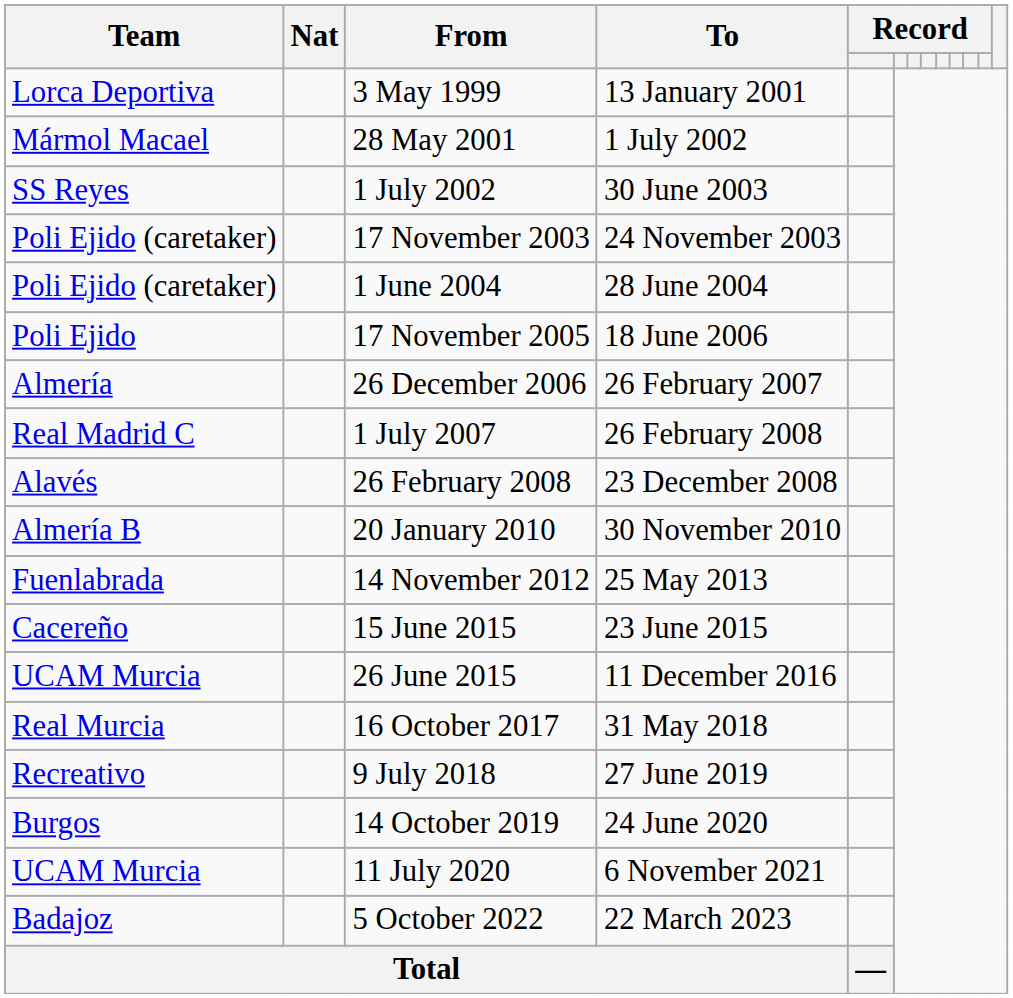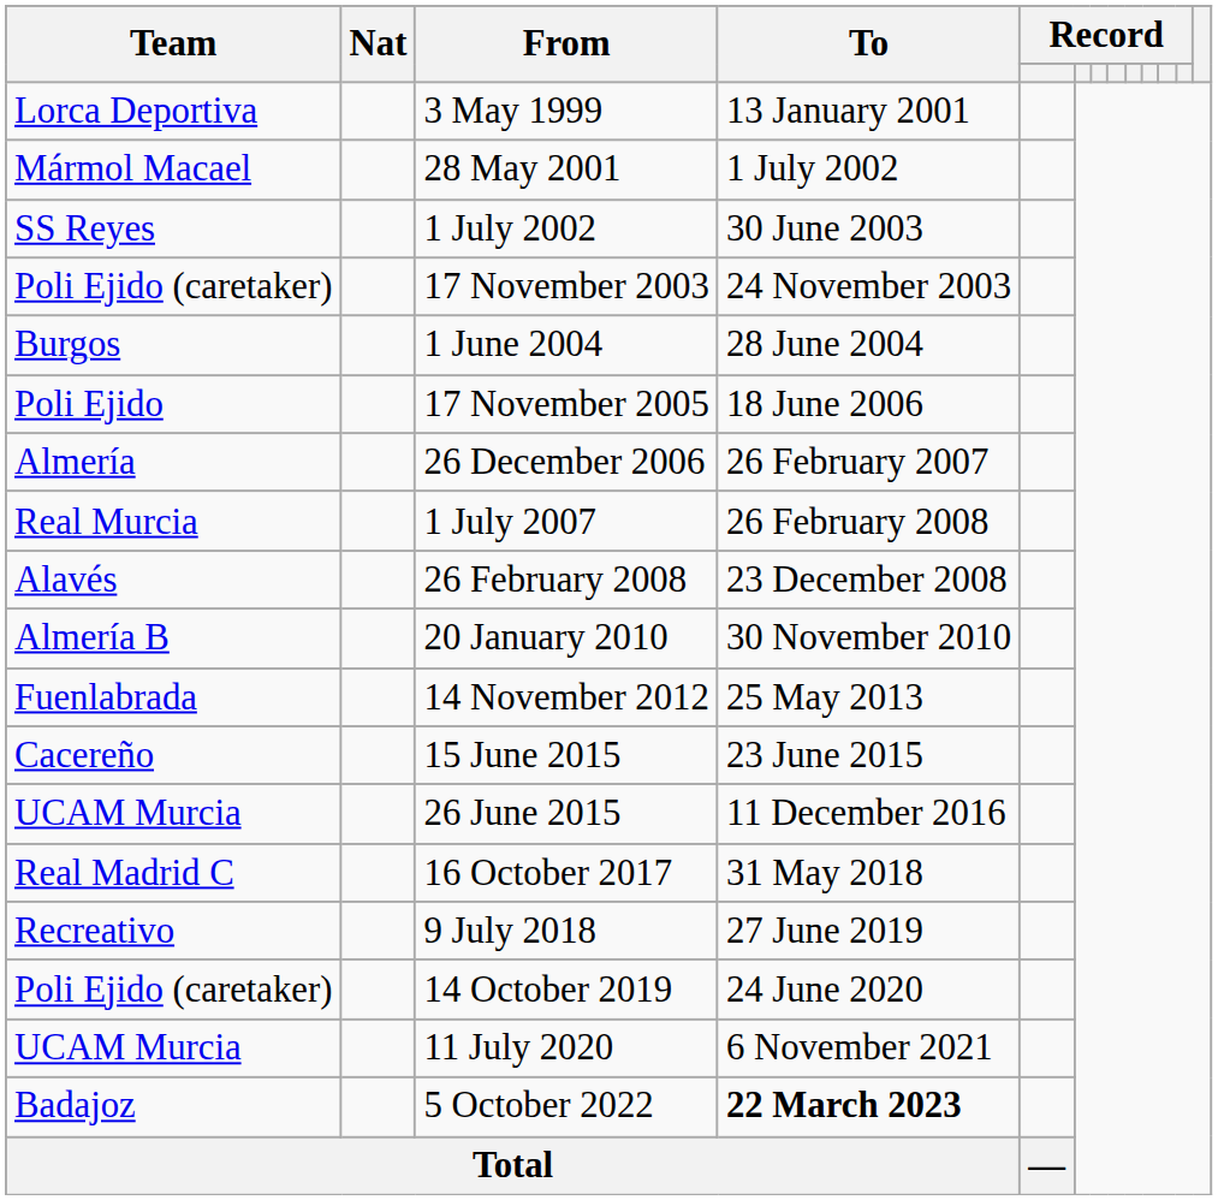 <table class="wikitable" style="text-align: center">
 <tr>
 <th rowspan="2">Team</th>
 <th rowspan="2">Nat</th>
 <th rowspan="2">From</th>
 <th rowspan="2">To</th>
 <th colspan="8">Record</th>
 <th rowspan=2></th>
 </tr>
 <tr>
 <th></th>
 <th></th>
 <th></th>
 <th></th>
 <th></th>
 <th></th>
 <th></th>
 <th></th>
 </tr>
 <tr>
 <td align=left><a href='#'>Lorca Deportiva</a></td>
 <td></td>
 <td align=left>3 May 1999</td>
 <td align=left>13 January 2001<br></td>
 <td></td>
 </tr>
 <tr>
 <td align=left><a href='#'>Mármol Macael</a></td>
 <td></td>
 <td align=left>28 May 2001</td>
 <td align=left>1 July 2002<br></td>
 <td></td>
 </tr>
 <tr>
 <td align=left><a href='#'>SS Reyes</a></td>
 <td></td>
 <td align=left>1 July 2002</td>
 <td align=left>30 June 2003<br></td>
 <td></td>
 </tr>
 <tr>
 <td align=left><a href='#'>Poli Ejido</a> (caretaker)</td>
 <td></td>
 <td align=left>17 November 2003</td>
 <td align=left>24 November 2003<br></td>
 <td></td>
 </tr>
 <tr>
-<td align=left><a href='#'>Poli Ejido</a> (caretaker)</td>
+<td align=left><a href='#'>Burgos</a></td>
 <td></td>
 <td align=left>1 June 2004</td>
 <td align=left>28 June 2004<br></td>
 <td></td>
 </tr>
 <tr>
 <td align=left><a href='#'>Poli Ejido</a></td>
 <td></td>
 <td align=left>17 November 2005</td>
 <td align=left>18 June 2006<br></td>
 <td></td>
 </tr>
 <tr>
 <td align=left><a href='#'>Almería</a></td>
 <td></td>
 <td align=left>26 December 2006</td>
 <td align=left>26 February 2007<br></td>
 <td></td>
 </tr>
 <tr>
-<td align=left><a href='#'>Real Madrid C</a></td>
+<td align=left><a href='#'>Real Murcia</a></td>
 <td></td>
 <td align=left>1 July 2007</td>
 <td align=left>26 February 2008<br></td>
 <td></td>
 </tr>
 <tr>
 <td align=left><a href='#'>Alavés</a></td>
 <td></td>
 <td align=left>26 February 2008</td>
 <td align=left>23 December 2008<br></td>
 <td></td>
 </tr>
 <tr>
 <td align=left><a href='#'>Almería B</a></td>
 <td></td>
 <td align=left>20 January 2010</td>
 <td align=left>30 November 2010<br></td>
 <td></td>
 </tr>
 <tr>
 <td align=left><a href='#'>Fuenlabrada</a></td>
 <td></td>
 <td align=left>14 November 2012</td>
 <td align=left>25 May 2013<br></td>
 <td></td>
 </tr>
 <tr>
 <td align=left><a href='#'>Cacereño</a></td>
 <td></td>
 <td align=left>15 June 2015</td>
 <td align=left>23 June 2015<br></td>
 <td></td>
 </tr>
 <tr>
 <td align=left><a href='#'>UCAM Murcia</a></td>
 <td></td>
 <td align=left>26 June 2015</td>
 <td align=left>11 December 2016<br></td>
 <td></td>
 </tr>
 <tr>
-<td align=left><a href='#'>Real Murcia</a></td>
+<td align=left><a href='#'>Real Madrid C</a></td>
 <td></td>
 <td align=left>16 October 2017</td>
 <td align=left>31 May 2018<br></td>
 <td></td>
 </tr>
 <tr>
 <td align=left><a href='#'>Recreativo</a></td>
 <td></td>
 <td align=left>9 July 2018</td>
 <td align=left>27 June 2019<br></td>
 <td></td>
 </tr>
 <tr>
-<td align=left><a href='#'>Burgos</a></td>
+<td align=left><a href='#'>Poli Ejido</a> (caretaker)</td>
 <td></td>
 <td align=left>14 October 2019</td>
 <td align=left>24 June 2020<br></td>
 <td></td>
 </tr>
 <tr>
 <td align=left><a href='#'>UCAM Murcia</a></td>
 <td></td>
 <td align=left>11 July 2020</td>
 <td align=left>6 November 2021<br></td>
 <td></td>
 </tr>
 <tr>
 <td align=left><a href='#'>Badajoz</a></td>
 <td></td>
 <td align=left>5 October 2022</td>
-<td align=left>22 March 2023<br></td>
+<td align=left><strong>22 March 2023<br></strong></td>
 <td></td>
 </tr>
 <tr>
 <th colspan="4">Total<br></th>
 <th>—</th>
 </tr>
 </table>
